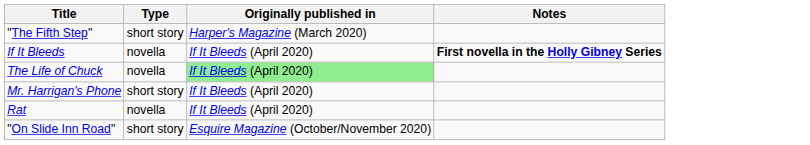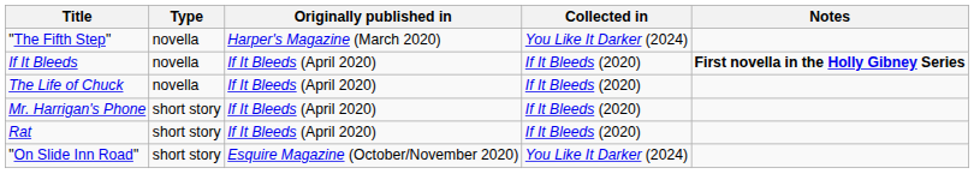 <table class="wikitable">
 <tr>
 <th>Title</th>
 <th>Type</th>
 <th>Originally published in</th>
+<th>Collected in</th>
 <th>Notes</th>
 </tr>
 <tr>
 <td>"<a href='#'>The Fifth Step</a>"</td>
-<td>short story</td>
+<td>novella</td>
 <td><em><a href='#'>Harper's Magazine</a></em> (March 2020)</td>
+<td><em><a href='#'>You Like It Darker</a></em> (2024)</td>
 <td></td>
 </tr>
 <tr>
 <td><em><a href='#'>If It Bleeds</a></em></td>
 <td>novella</td>
 <td><em><a href='#'>If It Bleeds</a></em> (April 2020)</td>
+<td><em><a href='#'>If It Bleeds</a></em> (2020)</td>
 <td><strong>First novella in the <a href='#'>Holly Gibney</a> Series</strong></td>
 </tr>
 <tr>
 <td><em><a href='#'>The Life of Chuck</a></em></td>
 <td>novella</td>
-<td style="background: lightgreen;"><em><a href='#'>If It Bleeds</a></em> (April 2020)</td>
+<td><em><a href='#'>If It Bleeds</a></em> (April 2020)</td>
+<td><em><a href='#'>If It Bleeds</a></em> (2020)</td>
 <td></td>
 </tr>
 <tr>
 <td><em><a href='#'>Mr. Harrigan's Phone</a></em></td>
 <td>short story</td>
 <td><em><a href='#'>If It Bleeds</a></em> (April 2020)</td>
+<td><em><a href='#'>If It Bleeds</a></em> (2020)</td>
 <td></td>
 </tr>
 <tr>
 <td><em><a href='#'>Rat</a></em></td>
-<td>novella</td>
+<td>short story</td>
 <td><em><a href='#'>If It Bleeds</a></em> (April 2020)</td>
+<td><em><a href='#'>If It Bleeds</a></em> (2020)</td>
 <td></td>
 </tr>
 <tr>
 <td>"<a href='#'>On Slide Inn Road</a>"</td>
 <td>short story</td>
 <td><em><a href='#'>Esquire Magazine</a></em> (October/November 2020)</td>
+<td><em><a href='#'>You Like It Darker</a></em> (2024)</td>
 <td></td>
 </tr>
 </table>
